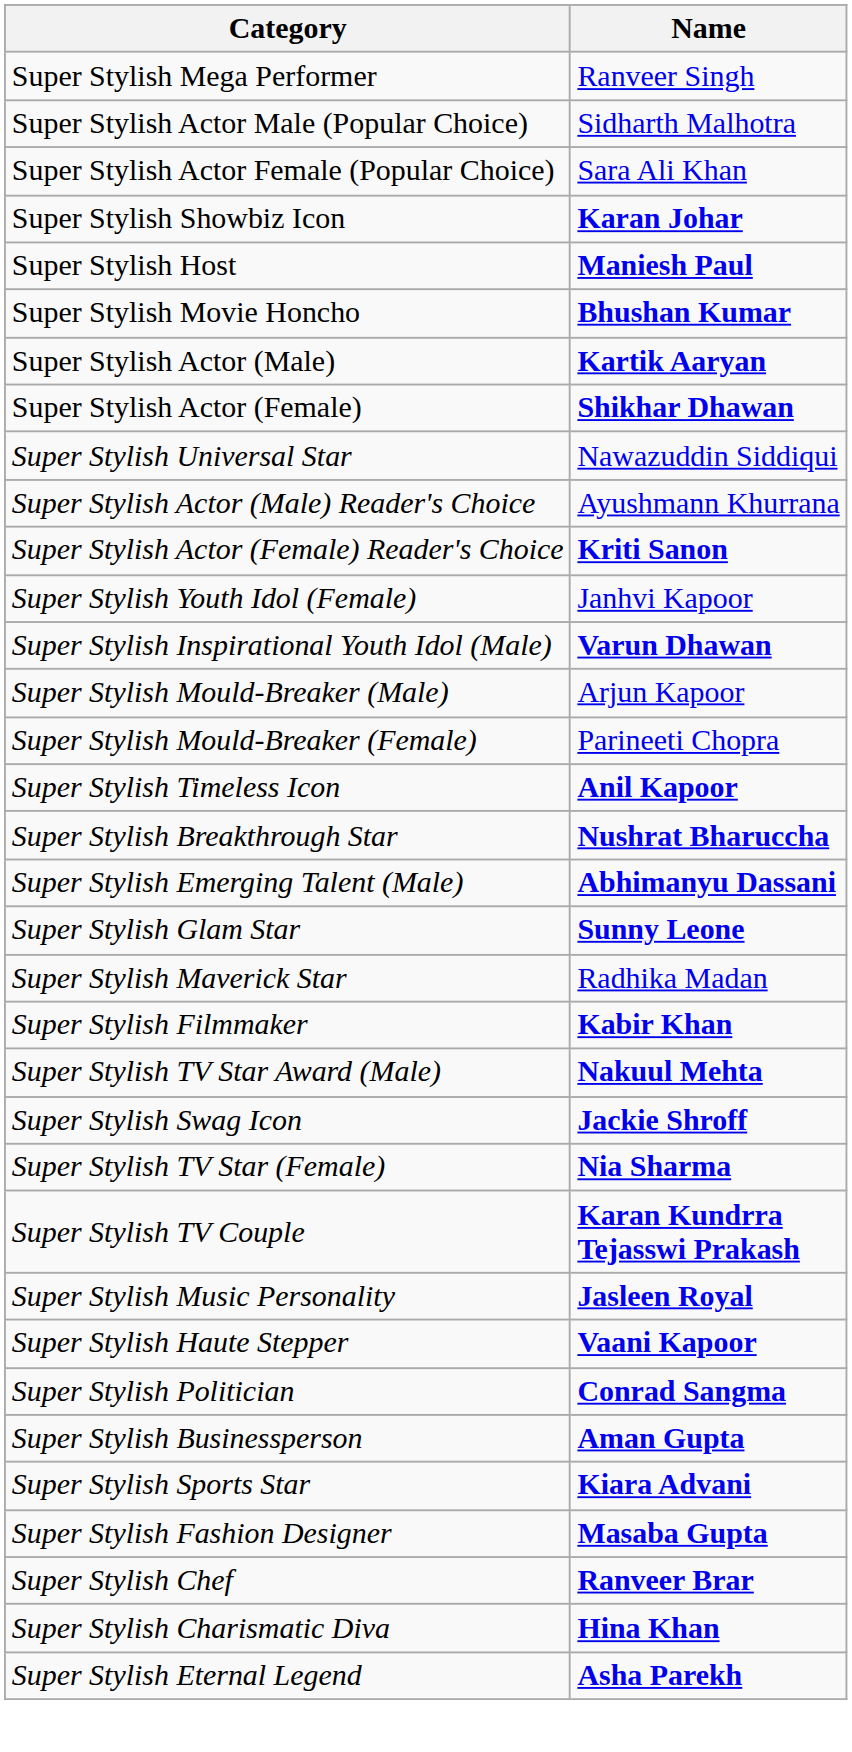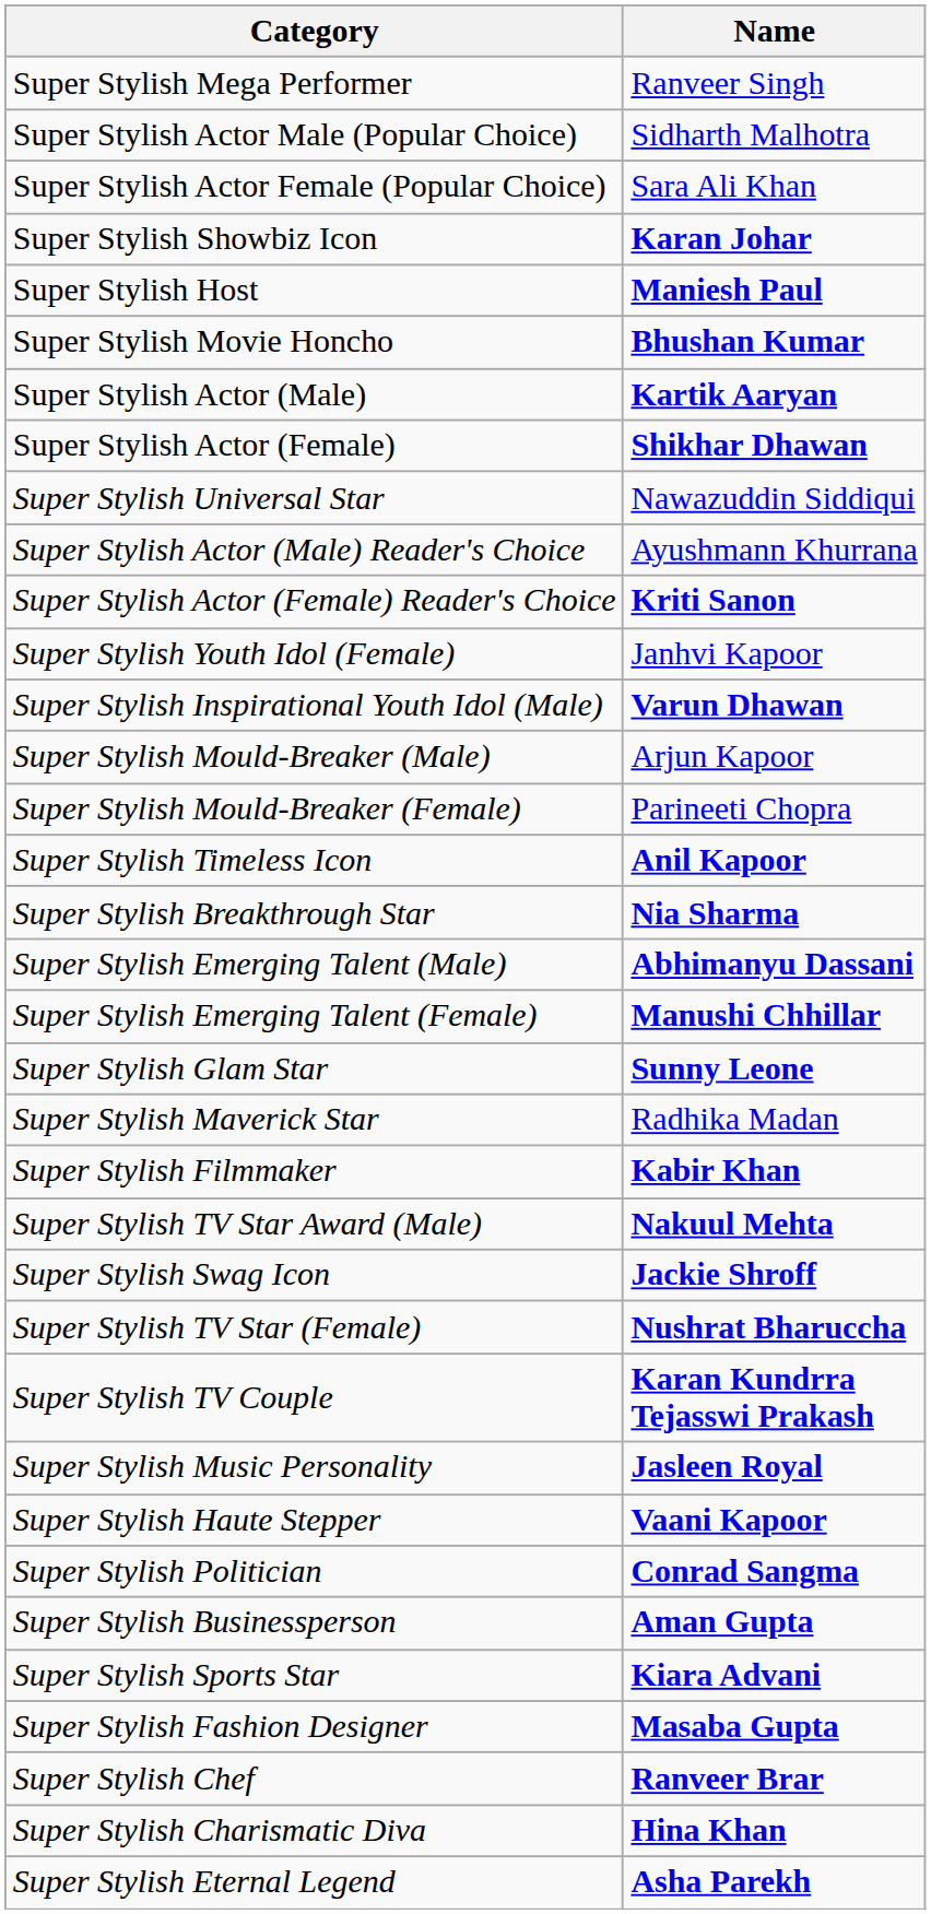 <table class="wikitable">
 <tr>
 <th>Category</th>
 <th>Name</th>
 </tr>
 <tr>
 <td>Super Stylish Mega Performer</td>
 <td><a href='#'>Ranveer Singh</a></td>
 </tr>
 <tr>
 <td>Super Stylish Actor Male (Popular Choice)</td>
 <td><a href='#'>Sidharth Malhotra</a></td>
 </tr>
 <tr>
 <td>Super Stylish Actor Female (Popular Choice)</td>
 <td><a href='#'>Sara Ali Khan</a><strong></strong></td>
 </tr>
 <tr>
 <td>Super Stylish Showbiz Icon</td>
 <td><strong><a href='#'>Karan Johar</a></strong></td>
 </tr>
 <tr>
 <td>Super Stylish Host</td>
 <td><a href='#'><strong>Maniesh Paul</strong></a></td>
 </tr>
 <tr>
 <td>Super Stylish Movie Honcho</td>
 <td><strong><a href='#'>Bhushan Kumar</a></strong></td>
 </tr>
 <tr>
 <td>Super Stylish Actor (Male)</td>
 <td><strong><a href='#'>Kartik Aaryan</a></strong></td>
 </tr>
 <tr>
 <td>Super Stylish Actor (Female)</td>
 <td><strong><a href='#'>Shikhar Dhawan</a></strong></td>
 </tr>
 <tr>
 <td><em>Super Stylish Universal Star</em></td>
 <td><a href='#'>Nawazuddin Siddiqui</a><strong></strong></td>
 </tr>
 <tr>
 <td><em>Super Stylish Actor (Male) Reader's Choice</em></td>
 <td><a href='#'>Ayushmann Khurrana</a></td>
 </tr>
 <tr>
 <td><em>Super Stylish Actor (Female) Reader's Choice</em></td>
 <td><strong><a href='#'>Kriti Sanon</a></strong></td>
 </tr>
 <tr>
 <td><em>Super Stylish Youth Idol (Female)</em></td>
 <td><a href='#'>Janhvi Kapoor</a></td>
 </tr>
 <tr>
 <td><em>Super Stylish Inspirational Youth Idol (Male)</em></td>
 <td><strong><a href='#'>Varun Dhawan</a></strong></td>
 </tr>
 <tr>
 <td><em>Super Stylish Mould-Breaker (Male)</em></td>
 <td><a href='#'>Arjun Kapoor</a></td>
 </tr>
 <tr>
 <td><em>Super Stylish Mould-Breaker (Female)</em></td>
 <td><a href='#'>Parineeti Chopra</a></td>
 </tr>
 <tr>
 <td><em>Super Stylish Timeless Icon</em></td>
 <td><strong><a href='#'>Anil Kapoor</a></strong></td>
 </tr>
 <tr>
 <td><em>Super Stylish Breakthrough Star</em></td>
-<td><strong><a href='#'>Nushrat Bharuccha</a></strong></td>
+<td><strong><a href='#'>Nia Sharma</a></strong></td>
 </tr>
 <tr>
 <td><em>Super Stylish Emerging Talent (Male)</em></td>
 <td><strong><a href='#'>Abhimanyu Dassani</a></strong></td>
+</tr>
+<tr>
+<td><em>Super Stylish Emerging Talent (Female)</em></td>
+<td><strong><a href='#'>Manushi Chhillar</a></strong></td>
 </tr>
 <tr>
 <td><em>Super Stylish Glam Star</em></td>
 <td><strong><a href='#'>Sunny Leone</a></strong></td>
 </tr>
 <tr>
 <td><em>Super Stylish Maverick Star</em></td>
 <td><a href='#'>Radhika Madan</a></td>
 </tr>
 <tr>
 <td><em>Super Stylish Filmmaker</em></td>
 <td><a href='#'><strong>Kabir Khan</strong></a></td>
 </tr>
 <tr>
 <td><em>Super Stylish TV Star Award (Male)</em></td>
 <td><strong><a href='#'>Nakuul Mehta</a></strong></td>
 </tr>
 <tr>
 <td><em>Super Stylish Swag Icon</em></td>
 <td><strong><a href='#'>Jackie Shroff</a></strong></td>
 </tr>
 <tr>
 <td><em>Super Stylish TV Star (Female)</em></td>
-<td><strong><a href='#'>Nia Sharma</a></strong></td>
+<td><strong><a href='#'>Nushrat Bharuccha</a></strong></td>
 </tr>
 <tr>
 <td><em>Super Stylish TV Couple</em></td>
 <td><strong><a href='#'>Karan Kundrra</a></strong><br><strong><a href='#'>Tejasswi Prakash</a></strong></td>
 </tr>
 <tr>
 <td><em>Super Stylish Music Personality</em></td>
 <td><strong><a href='#'>Jasleen Royal</a></strong></td>
 </tr>
 <tr>
 <td><em>Super Stylish Haute Stepper</em></td>
 <td><strong><a href='#'>Vaani Kapoor</a></strong></td>
 </tr>
 <tr>
 <td><em>Super Stylish Politician</em></td>
 <td><strong><a href='#'>Conrad Sangma</a></strong></td>
 </tr>
 <tr>
 <td><em>Super Stylish Businessperson</em></td>
 <td><strong><a href='#'>Aman Gupta</a></strong></td>
 </tr>
 <tr>
 <td><em>Super Stylish Sports Star</em></td>
 <td><strong><a href='#'>Kiara Advani</a></strong></td>
 </tr>
 <tr>
 <td><em>Super Stylish Fashion Designer</em></td>
 <td><strong><a href='#'>Masaba Gupta</a></strong></td>
 </tr>
 <tr>
 <td><em>Super Stylish Chef</em></td>
 <td><strong><a href='#'>Ranveer Brar</a></strong></td>
 </tr>
 <tr>
 <td><em>Super Stylish Charismatic Diva</em></td>
 <td><strong><a href='#'>Hina Khan</a></strong></td>
 </tr>
 <tr>
 <td><em>Super Stylish Eternal Legend</em></td>
 <td><strong><a href='#'>Asha Parekh</a></strong></td>
 </tr>
 </table>
